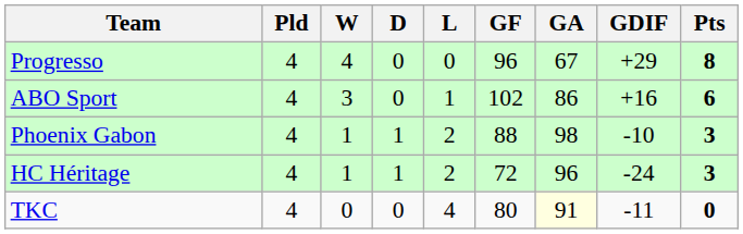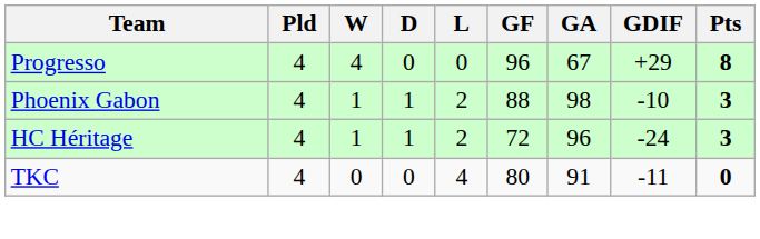 <table class=wikitable style="text-align:center" width=500>
 <tr>
 <th width=25%>Team</th>
 <th width=5%>Pld</th>
 <th width=5%>W</th>
 <th width=5%>D</th>
 <th width=5%>L</th>
 <th width=5%>GF</th>
 <th width=5%>GA</th>
 <th width=5%>GDIF</th>
 <th width=5%>Pts</th>
 </tr>
 <tr bgcolor=#ccffcc>
 <td align="left"> <a href='#'>Progresso</a></td>
 <td>4</td>
 <td>4</td>
 <td>0</td>
 <td>0</td>
 <td>96</td>
 <td>67</td>
 <td>+29</td>
 <td><strong>8</strong></td>
-</tr>
-<tr bgcolor=#ccffcc>
-<td align="left"> <a href='#'>ABO Sport</a></td>
-<td>4</td>
-<td>3</td>
-<td>0</td>
-<td>1</td>
-<td>102</td>
-<td>86</td>
-<td>+16</td>
-<td><strong>6</strong></td>
 </tr>
 <tr bgcolor=#ccffcc>
 <td align="left"> <a href='#'>Phoenix Gabon</a></td>
 <td>4</td>
 <td>1</td>
 <td>1</td>
 <td>2</td>
 <td>88</td>
 <td>98</td>
 <td>-10</td>
 <td><strong>3</strong></td>
 </tr>
 <tr bgcolor=#ccffcc>
 <td align="left"> <a href='#'>HC Héritage</a></td>
 <td>4</td>
 <td>1</td>
 <td>1</td>
 <td>2</td>
 <td>72</td>
 <td>96</td>
 <td>-24</td>
 <td><strong>3</strong></td>
 </tr>
 <tr>
 <td align="left"> <a href='#'>TKC</a></td>
 <td>4</td>
 <td>0</td>
 <td>0</td>
 <td>4</td>
 <td>80</td>
-<td style="background: lightyellow;">91</td>
+<td>91</td>
 <td>-11</td>
 <td><strong>0</strong></td>
 </tr>
 </table>
